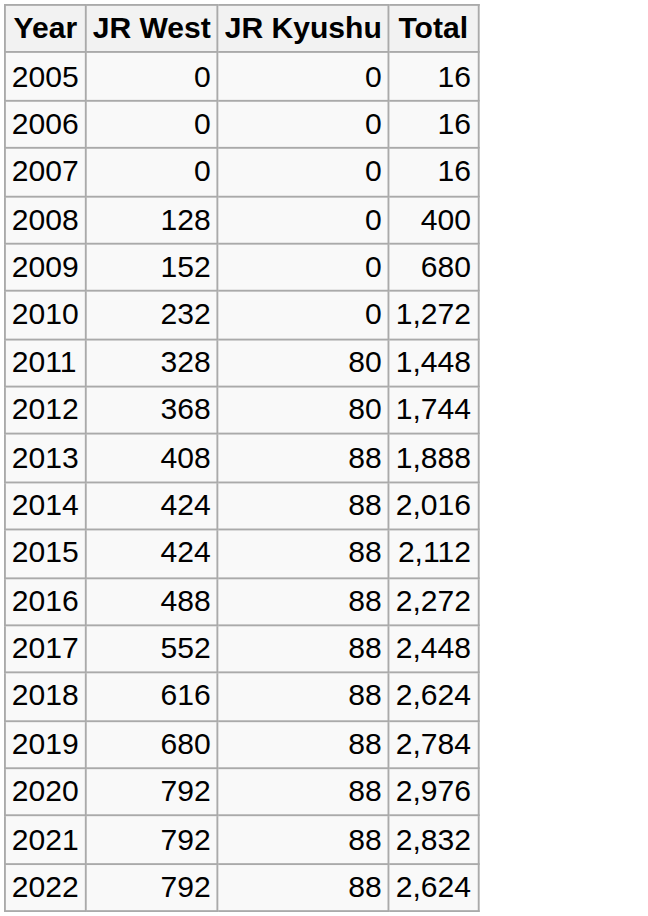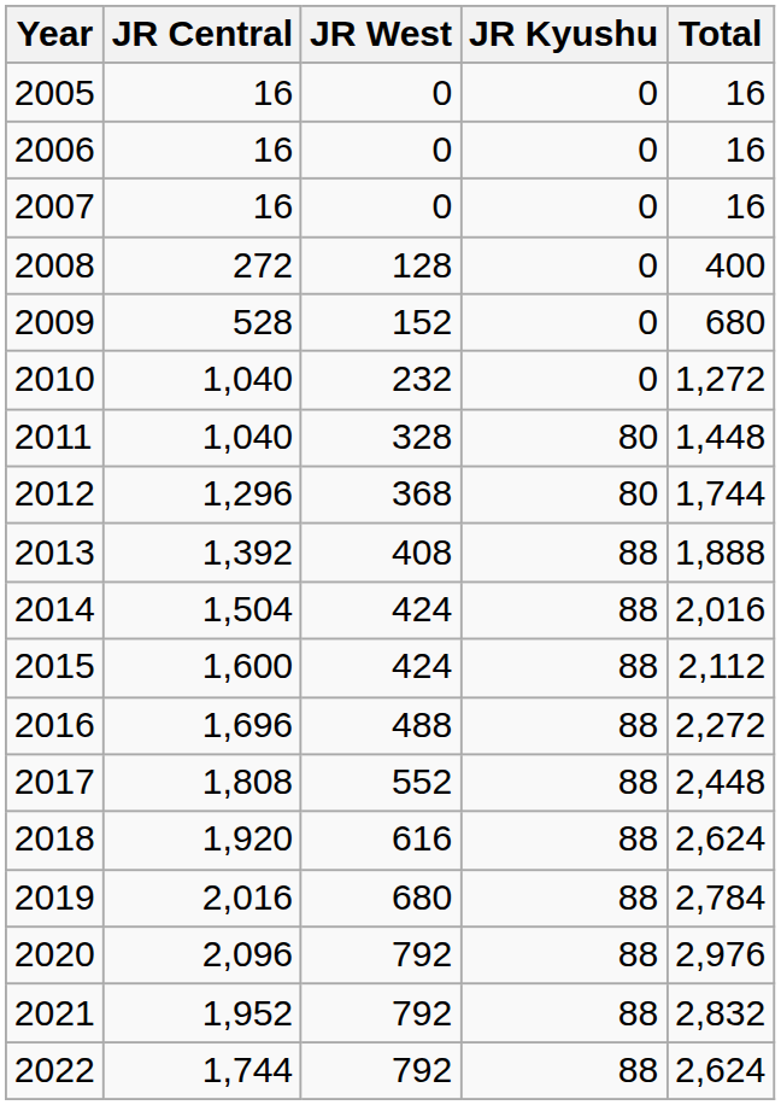 <table class="wikitable sortable" style="text-align:right;">
 <tr>
 <th>Year</th>
+<th> JR Central</th>
 <th> JR West</th>
 <th> JR Kyushu</th>
 <th>Total</th>
 </tr>
 <tr>
 <td align = left>2005</td>
+<td>16</td>
 <td>0</td>
 <td>0</td>
 <td>16</td>
 </tr>
 <tr>
 <td align = left>2006</td>
+<td>16</td>
 <td>0</td>
 <td>0</td>
 <td>16</td>
 </tr>
 <tr>
 <td align = left>2007</td>
+<td>16</td>
 <td>0</td>
 <td>0</td>
 <td>16</td>
 </tr>
 <tr>
 <td align = left>2008</td>
+<td>272</td>
 <td>128</td>
 <td>0</td>
 <td>400</td>
 </tr>
 <tr>
 <td align = left>2009</td>
+<td>528</td>
 <td>152</td>
 <td>0</td>
 <td>680</td>
 </tr>
 <tr>
 <td align = left>2010</td>
+<td>1,040</td>
 <td>232</td>
 <td>0</td>
 <td>1,272</td>
 </tr>
 <tr>
 <td align = left>2011</td>
+<td>1,040</td>
 <td>328</td>
 <td>80</td>
 <td>1,448</td>
 </tr>
 <tr>
 <td align = left>2012</td>
+<td>1,296</td>
 <td>368</td>
 <td>80</td>
 <td>1,744</td>
 </tr>
 <tr>
 <td align = left>2013</td>
+<td>1,392</td>
 <td>408</td>
 <td>88</td>
 <td>1,888</td>
 </tr>
 <tr>
 <td align = left>2014</td>
+<td>1,504</td>
 <td>424</td>
 <td>88</td>
 <td>2,016</td>
 </tr>
 <tr>
 <td align = left>2015</td>
+<td>1,600</td>
 <td>424</td>
 <td>88</td>
 <td>2,112</td>
 </tr>
 <tr>
 <td align = left>2016</td>
+<td>1,696</td>
 <td>488</td>
 <td>88</td>
 <td>2,272</td>
 </tr>
 <tr>
 <td align = left>2017</td>
+<td>1,808</td>
 <td>552</td>
 <td>88</td>
 <td>2,448</td>
 </tr>
 <tr>
 <td align = left>2018</td>
+<td>1,920</td>
 <td>616</td>
 <td>88</td>
 <td>2,624</td>
 </tr>
 <tr>
 <td align = left>2019</td>
+<td>2,016</td>
 <td>680</td>
 <td>88</td>
 <td>2,784</td>
 </tr>
 <tr>
 <td align = left>2020</td>
+<td>2,096</td>
 <td>792</td>
 <td>88</td>
 <td>2,976</td>
 </tr>
 <tr>
 <td align = left>2021</td>
+<td>1,952</td>
 <td>792</td>
 <td>88</td>
 <td>2,832</td>
 </tr>
 <tr>
 <td align = left>2022</td>
+<td>1,744</td>
 <td>792</td>
 <td>88</td>
 <td>2,624</td>
 </tr>
 </table>
